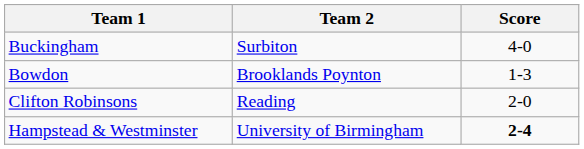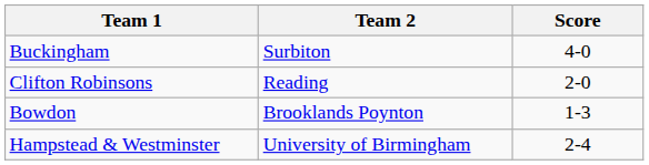 <table class="wikitable" style="font-size: 100%">
 <tr>
 <th width=200>Team 1</th>
 <th width=200>Team 2</th>
 <th width=100>Score</th>
 </tr>
 <tr>
 <td><a href='#'>Buckingham</a></td>
 <td><a href='#'>Surbiton</a></td>
 <td align=center>4-0</td>
 </tr>
 <tr>
+<td><a href='#'>Clifton Robinsons</a></td>
+<td><a href='#'>Reading</a></td>
+<td align=center>2-0</td>
+</tr>
+<tr>
 <td><a href='#'>Bowdon</a></td>
 <td><a href='#'>Brooklands Poynton</a></td>
 <td align=center>1-3</td>
 </tr>
 <tr>
-<td><a href='#'>Clifton Robinsons</a></td>
-<td><a href='#'>Reading</a></td>
-<td align=center>2-0</td>
-</tr>
-<tr>
 <td><a href='#'>Hampstead & Westminster</a></td>
 <td><a href='#'>University of Birmingham</a></td>
-<td align=center><strong>2-4</strong></td>
+<td align=center>2-4</td>
 </tr>
 </table>
